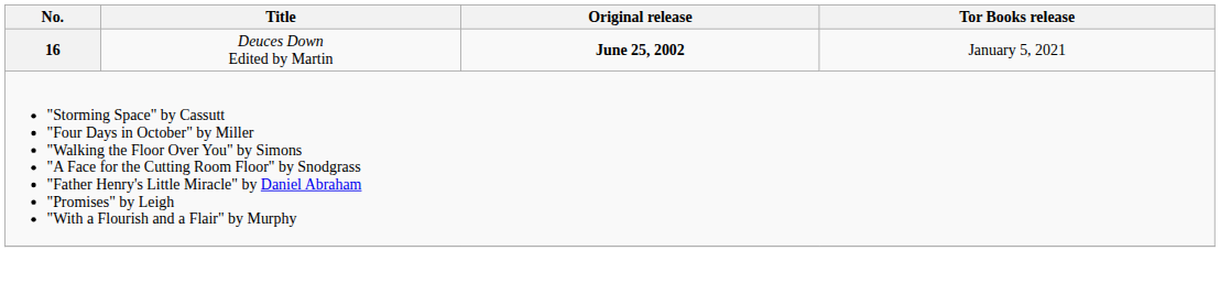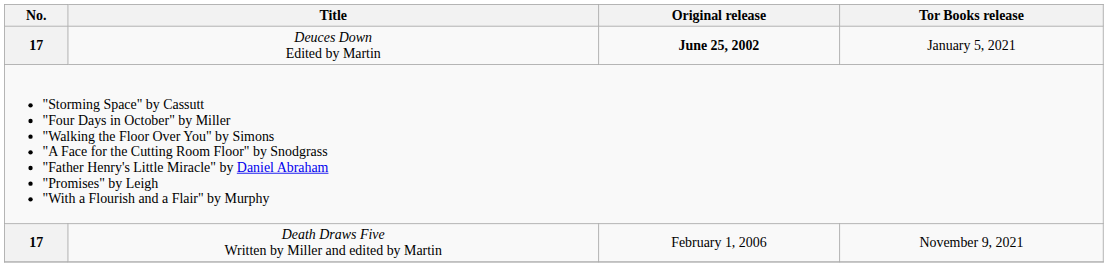 <table class="wikitable" style="text-align:center; width:100%;">
 <tr>
 <th>No.</th>
 <th>Title</th>
 <th>Original release</th>
 <th>Tor Books release</th>
 </tr>
 <tr>
-<th>16</th>
+<th>17</th>
 <td><em>Deuces Down</em><br>Edited by Martin</td>
 <td><strong>June 25, 2002<br></strong></td>
 <td>January 5, 2021</td>
 </tr>
 <tr>
 <td colspan="4" style="text-align:left;"><br><ul><li>"Storming Space" by Cassutt</li><li>"Four Days in October" by Miller</li><li>"Walking the Floor Over You" by Simons</li><li>"A Face for the Cutting Room Floor" by Snodgrass</li><li>"Father Henry's Little Miracle" by <a href='#'>Daniel Abraham</a></li><li>"Promises" by Leigh</li><li>"With a Flourish and a Flair" by Murphy</li></ul></td>
 </tr>
 <tr>
+<th>17</th>
+<td><em>Death Draws Five</em><br>Written by Miller and edited by Martin</td>
+<td>February 1, 2006<br></td>
+<td>November 9, 2021</td>
+</tr>
+<tr>
 </tr>
 </table>
